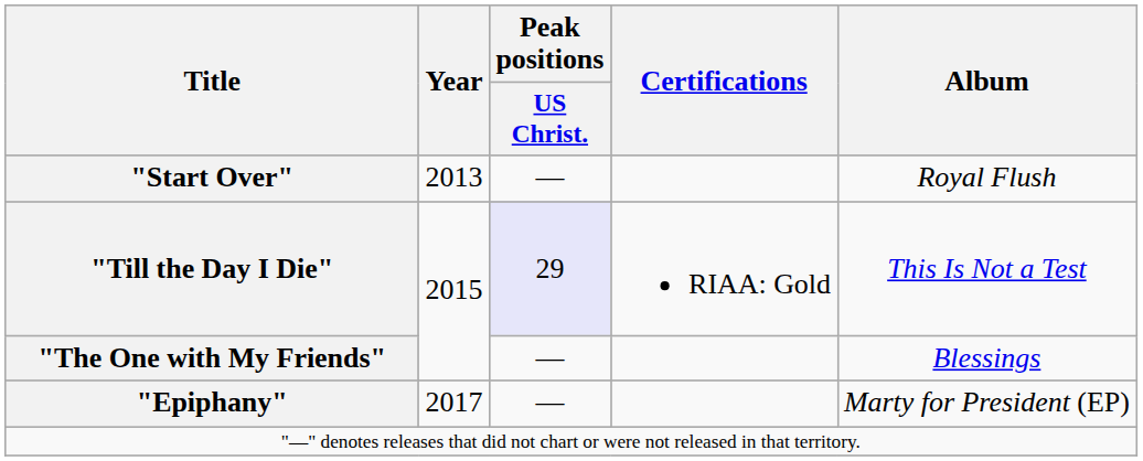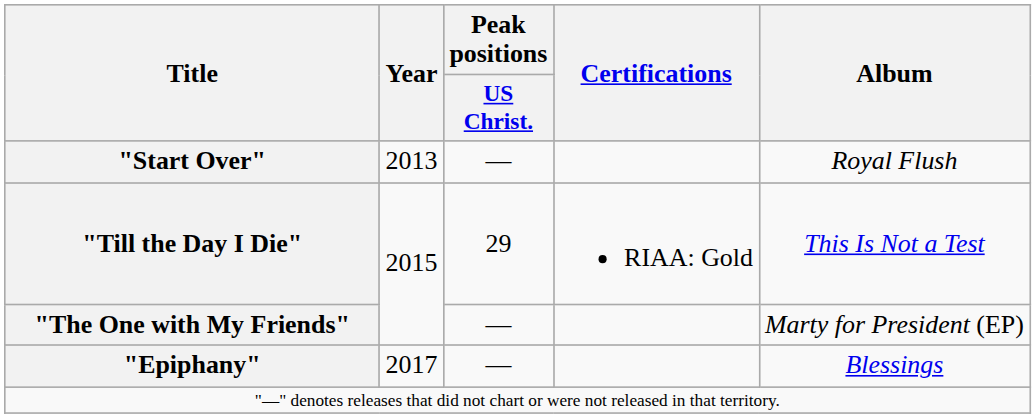 <table class="wikitable plainrowheaders" style="text-align:center;">
 <tr>
 <th scope="col" rowspan="2" style="width:14em;">Title</th>
 <th scope="col" rowspan="2">Year</th>
 <th scope="col" colspan="1">Peak positions</th>
 <th rowspan="2"><a href='#'>Certifications</a></th>
 <th rowspan="2" scope="col">Album</th>
 </tr>
 <tr>
 <th scope="col" style="width:2.5em;font-size:90%;"><a href='#'>US<br>Christ.</a><br></th>
 </tr>
 <tr>
 <th scope="row">"Start Over"<br></th>
 <td>2013</td>
 <td>—</td>
 <td></td>
 <td><em>Royal Flush</em></td>
 </tr>
 <tr>
 <th scope="row">"Till the Day I Die"<br></th>
 <td rowspan="2">2015</td>
-<td style="background: lavender;">29</td>
+<td>29</td>
 <td><br><ul><li>RIAA: Gold</li></ul></td>
 <td><em><a href='#'>This Is Not a Test</a></em></td>
 </tr>
 <tr>
 <th scope="row">"The One with My Friends"<br></th>
 <td>—</td>
 <td></td>
-<td><em><a href='#'>Blessings</a></em></td>
+<td><em>Marty for President</em> (EP)</td>
 </tr>
 <tr>
 <th scope="row">"Epiphany"<br></th>
 <td>2017</td>
 <td>—</td>
 <td></td>
-<td><em>Marty for President</em> (EP)</td>
+<td><em><a href='#'>Blessings</a></em></td>
 </tr>
 <tr>
 <td colspan="5" style="font-size:8pt">"—" denotes releases that did not chart or were not released in that territory.</td>
 </tr>
 </table>
